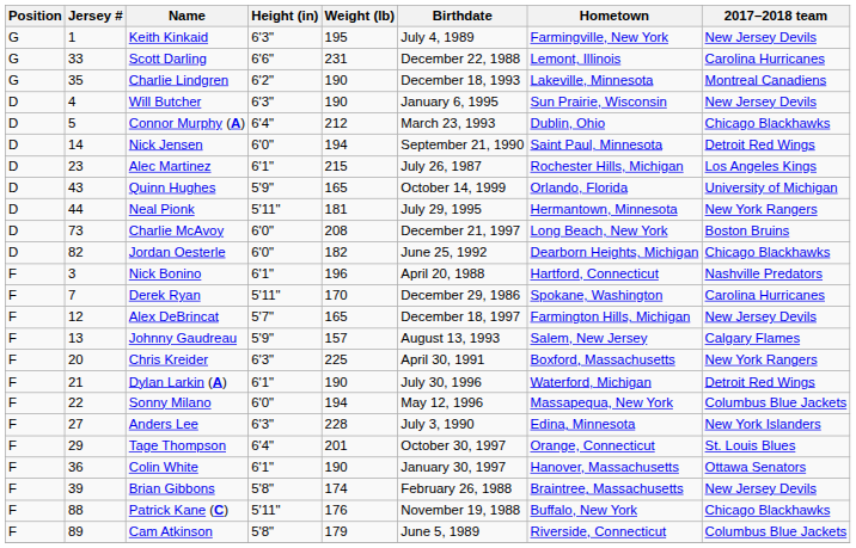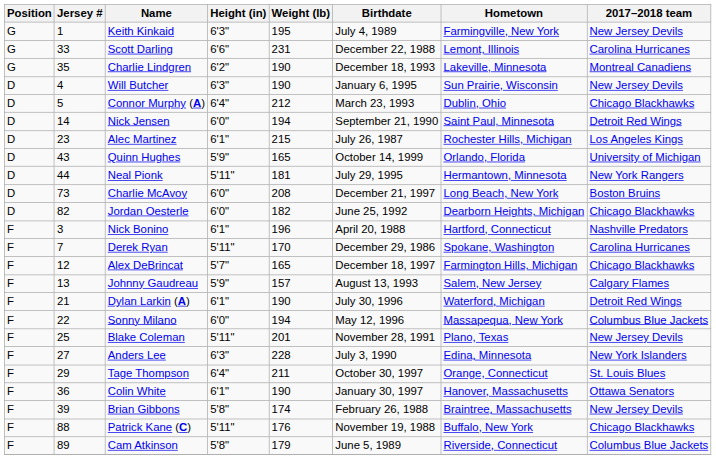 <table class="wikitable sortable">
 <tr>
 <th>Position</th>
 <th>Jersey #</th>
 <th>Name</th>
 <th>Height (in)</th>
 <th>Weight (lb)</th>
 <th>Birthdate</th>
 <th>Hometown</th>
 <th>2017–2018 team</th>
 </tr>
 <tr>
 <td>G</td>
 <td>1</td>
 <td><a href='#'>Keith Kinkaid</a></td>
 <td>6'3"</td>
 <td>195</td>
 <td>July 4, 1989</td>
 <td><a href='#'>Farmingville, New York</a></td>
 <td><a href='#'>New Jersey Devils</a></td>
 </tr>
 <tr>
 <td>G</td>
 <td>33</td>
 <td><a href='#'>Scott Darling</a></td>
 <td>6'6"</td>
 <td>231</td>
 <td>December 22, 1988</td>
 <td><a href='#'>Lemont, Illinois</a></td>
 <td><a href='#'>Carolina Hurricanes</a></td>
 </tr>
 <tr>
 <td>G</td>
 <td>35</td>
 <td><a href='#'>Charlie Lindgren</a></td>
 <td>6'2"</td>
 <td>190</td>
 <td>December 18, 1993</td>
 <td><a href='#'>Lakeville, Minnesota</a></td>
 <td><a href='#'>Montreal Canadiens</a></td>
 </tr>
 <tr>
 <td>D</td>
 <td>4</td>
 <td><a href='#'>Will Butcher</a></td>
 <td>6'3"</td>
 <td>190</td>
 <td>January 6, 1995</td>
 <td><a href='#'>Sun Prairie, Wisconsin</a></td>
 <td><a href='#'>New Jersey Devils</a></td>
 </tr>
 <tr>
 <td>D</td>
 <td>5</td>
 <td><a href='#'>Connor Murphy</a> (<strong><a href='#'>A</a></strong>)</td>
 <td>6'4"</td>
 <td>212</td>
 <td>March 23, 1993</td>
 <td><a href='#'>Dublin, Ohio</a></td>
 <td><a href='#'>Chicago Blackhawks</a></td>
 </tr>
 <tr>
 <td>D</td>
 <td>14</td>
 <td><a href='#'>Nick Jensen</a></td>
 <td>6'0"</td>
 <td>194</td>
 <td>September 21, 1990</td>
 <td><a href='#'>Saint Paul, Minnesota</a></td>
 <td><a href='#'>Detroit Red Wings</a></td>
 </tr>
 <tr>
 <td>D</td>
 <td>23</td>
 <td><a href='#'>Alec Martinez</a></td>
 <td>6'1"</td>
 <td>215</td>
 <td>July 26, 1987</td>
 <td><a href='#'>Rochester Hills, Michigan</a></td>
 <td><a href='#'>Los Angeles Kings</a></td>
 </tr>
 <tr>
 <td>D</td>
 <td>43</td>
 <td><a href='#'>Quinn Hughes</a></td>
 <td>5'9"</td>
 <td>165</td>
 <td>October 14, 1999</td>
 <td><a href='#'>Orlando, Florida</a></td>
 <td><a href='#'>University of Michigan</a></td>
 </tr>
 <tr>
 <td>D</td>
 <td>44</td>
 <td><a href='#'>Neal Pionk</a></td>
 <td>5'11"</td>
 <td>181</td>
 <td>July 29, 1995</td>
 <td><a href='#'>Hermantown, Minnesota</a></td>
 <td><a href='#'>New York Rangers</a></td>
 </tr>
 <tr>
 <td>D</td>
 <td>73</td>
 <td><a href='#'>Charlie McAvoy</a></td>
 <td>6'0"</td>
 <td>208</td>
 <td>December 21, 1997</td>
 <td><a href='#'>Long Beach, New York</a></td>
 <td><a href='#'>Boston Bruins</a></td>
 </tr>
 <tr>
 <td>D</td>
 <td>82</td>
 <td><a href='#'>Jordan Oesterle</a></td>
 <td>6'0"</td>
 <td>182</td>
 <td>June 25, 1992</td>
 <td><a href='#'>Dearborn Heights, Michigan</a></td>
 <td><a href='#'>Chicago Blackhawks</a></td>
 </tr>
 <tr>
 <td>F</td>
 <td>3</td>
 <td><a href='#'>Nick Bonino</a></td>
 <td>6'1"</td>
 <td>196</td>
 <td>April 20, 1988</td>
 <td><a href='#'>Hartford, Connecticut</a></td>
 <td><a href='#'>Nashville Predators</a></td>
 </tr>
 <tr>
 <td>F</td>
 <td>7</td>
 <td><a href='#'>Derek Ryan</a></td>
 <td>5'11"</td>
 <td>170</td>
 <td>December 29, 1986</td>
 <td><a href='#'>Spokane, Washington</a></td>
 <td><a href='#'>Carolina Hurricanes</a></td>
 </tr>
 <tr>
 <td>F</td>
 <td>12</td>
 <td><a href='#'>Alex DeBrincat</a></td>
 <td>5'7"</td>
 <td>165</td>
 <td>December 18, 1997</td>
 <td><a href='#'>Farmington Hills, Michigan</a></td>
-<td><a href='#'>New Jersey Devils</a></td>
+<td><a href='#'>Chicago Blackhawks</a></td>
 </tr>
 <tr>
 <td>F</td>
 <td>13</td>
 <td><a href='#'>Johnny Gaudreau</a></td>
 <td>5'9"</td>
 <td>157</td>
 <td>August 13, 1993</td>
 <td><a href='#'>Salem, New Jersey</a></td>
 <td><a href='#'>Calgary Flames</a></td>
-</tr>
-<tr>
-<td>F</td>
-<td>20</td>
-<td><a href='#'>Chris Kreider</a></td>
-<td>6'3"</td>
-<td>225</td>
-<td>April 30, 1991</td>
-<td><a href='#'>Boxford, Massachusetts</a></td>
-<td><a href='#'>New York Rangers</a></td>
 </tr>
 <tr>
 <td>F</td>
 <td>21</td>
 <td><a href='#'>Dylan Larkin</a> (<strong><a href='#'>A</a></strong>)</td>
 <td>6'1"</td>
 <td>190</td>
 <td>July 30, 1996</td>
 <td><a href='#'>Waterford, Michigan</a></td>
 <td><a href='#'>Detroit Red Wings</a></td>
 </tr>
 <tr>
 <td>F</td>
 <td>22</td>
 <td><a href='#'>Sonny Milano</a></td>
 <td>6'0"</td>
 <td>194</td>
 <td>May 12, 1996</td>
 <td><a href='#'>Massapequa, New York</a></td>
 <td><a href='#'>Columbus Blue Jackets</a></td>
 </tr>
 <tr>
 <td>F</td>
+<td>25</td>
+<td><a href='#'>Blake Coleman</a></td>
+<td>5'11"</td>
+<td>201</td>
+<td>November 28, 1991</td>
+<td><a href='#'>Plano, Texas</a></td>
+<td><a href='#'>New Jersey Devils</a></td>
+</tr>
+<tr>
+<td>F</td>
 <td>27</td>
 <td><a href='#'>Anders Lee</a></td>
 <td>6'3"</td>
 <td>228</td>
 <td>July 3, 1990</td>
 <td><a href='#'>Edina, Minnesota</a></td>
 <td><a href='#'>New York Islanders</a></td>
 </tr>
 <tr>
 <td>F</td>
 <td>29</td>
 <td><a href='#'>Tage Thompson</a></td>
 <td>6'4"</td>
-<td>201</td>
+<td>211</td>
 <td>October 30, 1997</td>
 <td><a href='#'>Orange, Connecticut</a></td>
 <td><a href='#'>St. Louis Blues</a></td>
 </tr>
 <tr>
 <td>F</td>
 <td>36</td>
 <td><a href='#'>Colin White</a></td>
 <td>6'1"</td>
 <td>190</td>
 <td>January 30, 1997</td>
 <td><a href='#'>Hanover, Massachusetts</a></td>
 <td><a href='#'>Ottawa Senators</a></td>
 </tr>
 <tr>
 <td>F</td>
 <td>39</td>
 <td><a href='#'>Brian Gibbons</a></td>
 <td>5'8"</td>
 <td>174</td>
 <td>February 26, 1988</td>
 <td><a href='#'>Braintree, Massachusetts</a></td>
 <td><a href='#'>New Jersey Devils</a></td>
 </tr>
 <tr>
 <td>F</td>
 <td>88</td>
 <td><a href='#'>Patrick Kane</a> (<strong><a href='#'>C</a></strong>)</td>
 <td>5'11"</td>
 <td>176</td>
 <td>November 19, 1988</td>
 <td><a href='#'>Buffalo, New York</a></td>
 <td><a href='#'>Chicago Blackhawks</a></td>
 </tr>
 <tr>
 <td>F</td>
 <td>89</td>
 <td><a href='#'>Cam Atkinson</a></td>
 <td>5'8"</td>
 <td>179</td>
 <td>June 5, 1989</td>
 <td><a href='#'>Riverside, Connecticut</a></td>
 <td><a href='#'>Columbus Blue Jackets</a></td>
 </tr>
 <tr>
 </tr>
 </table>
